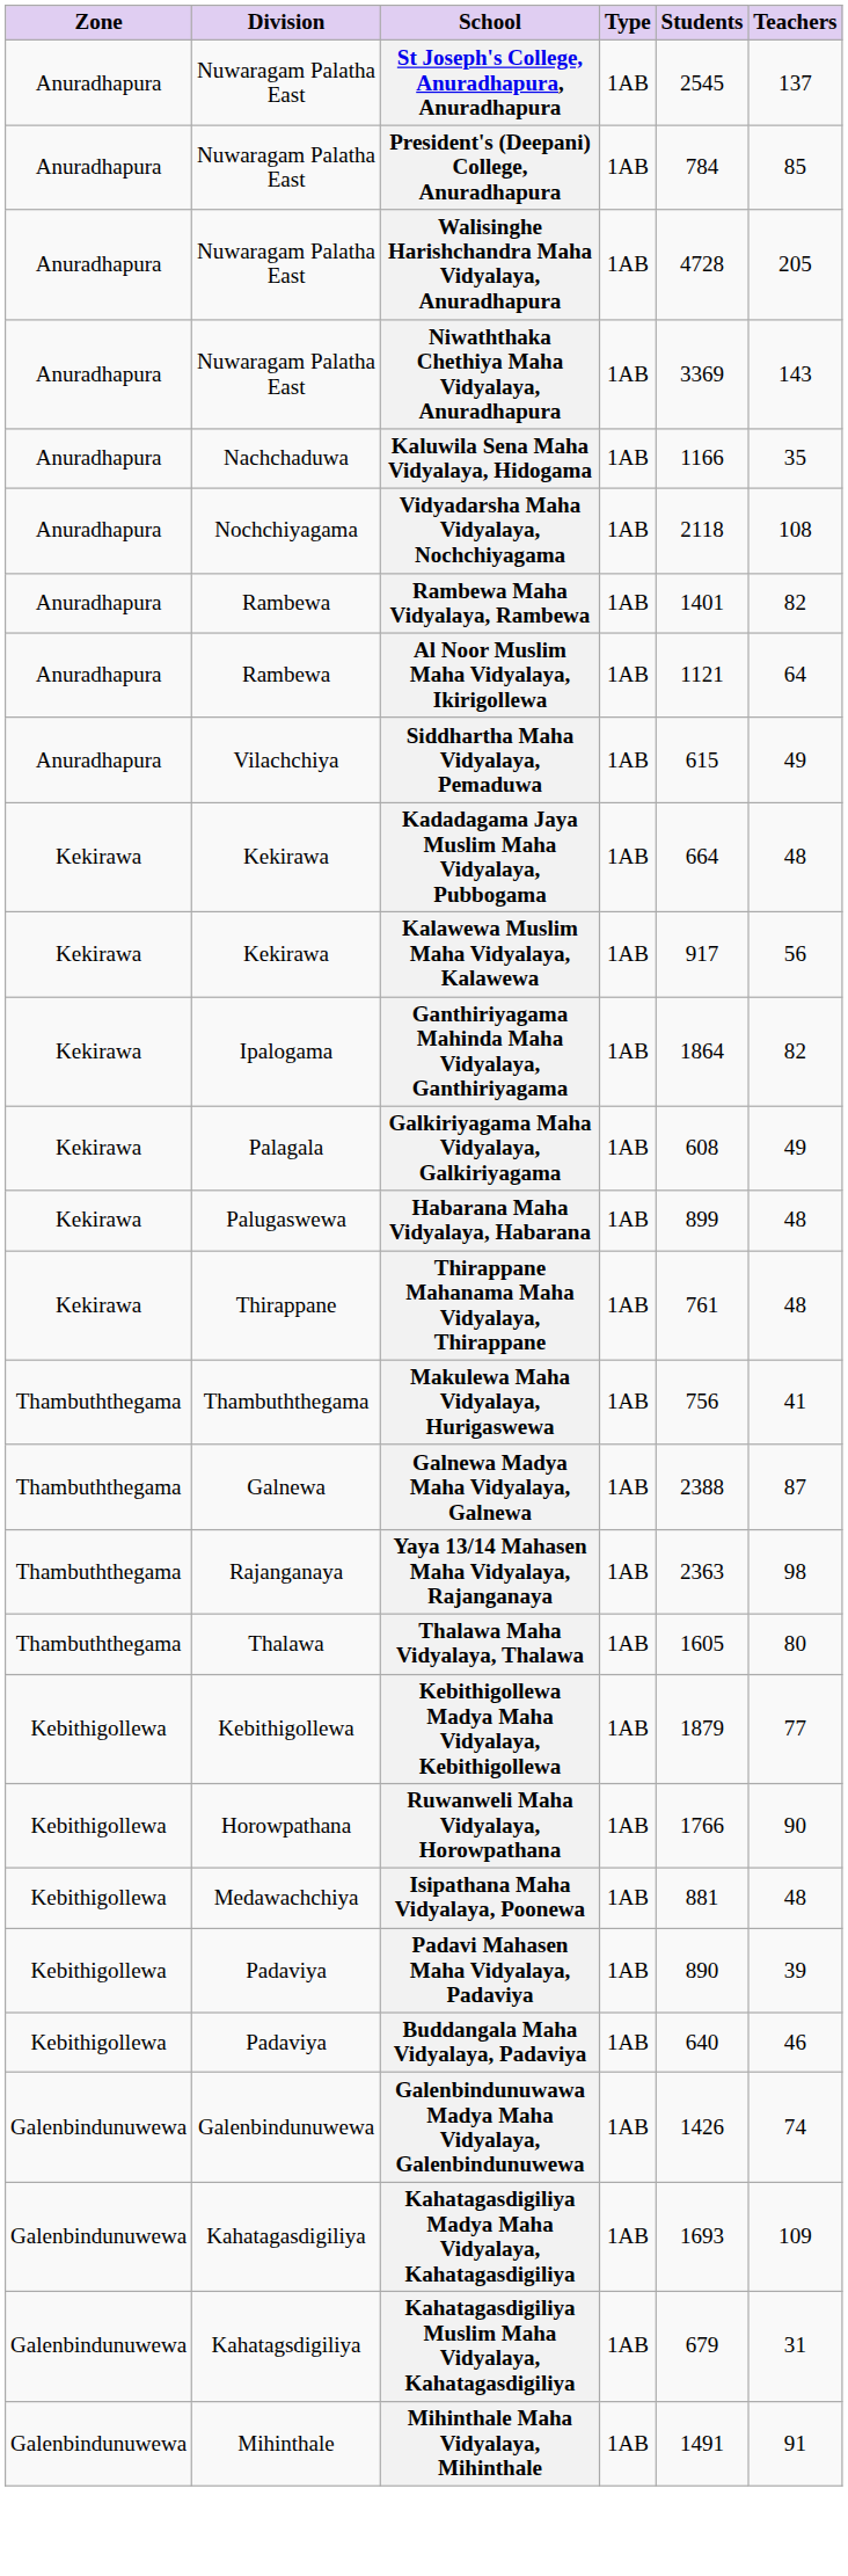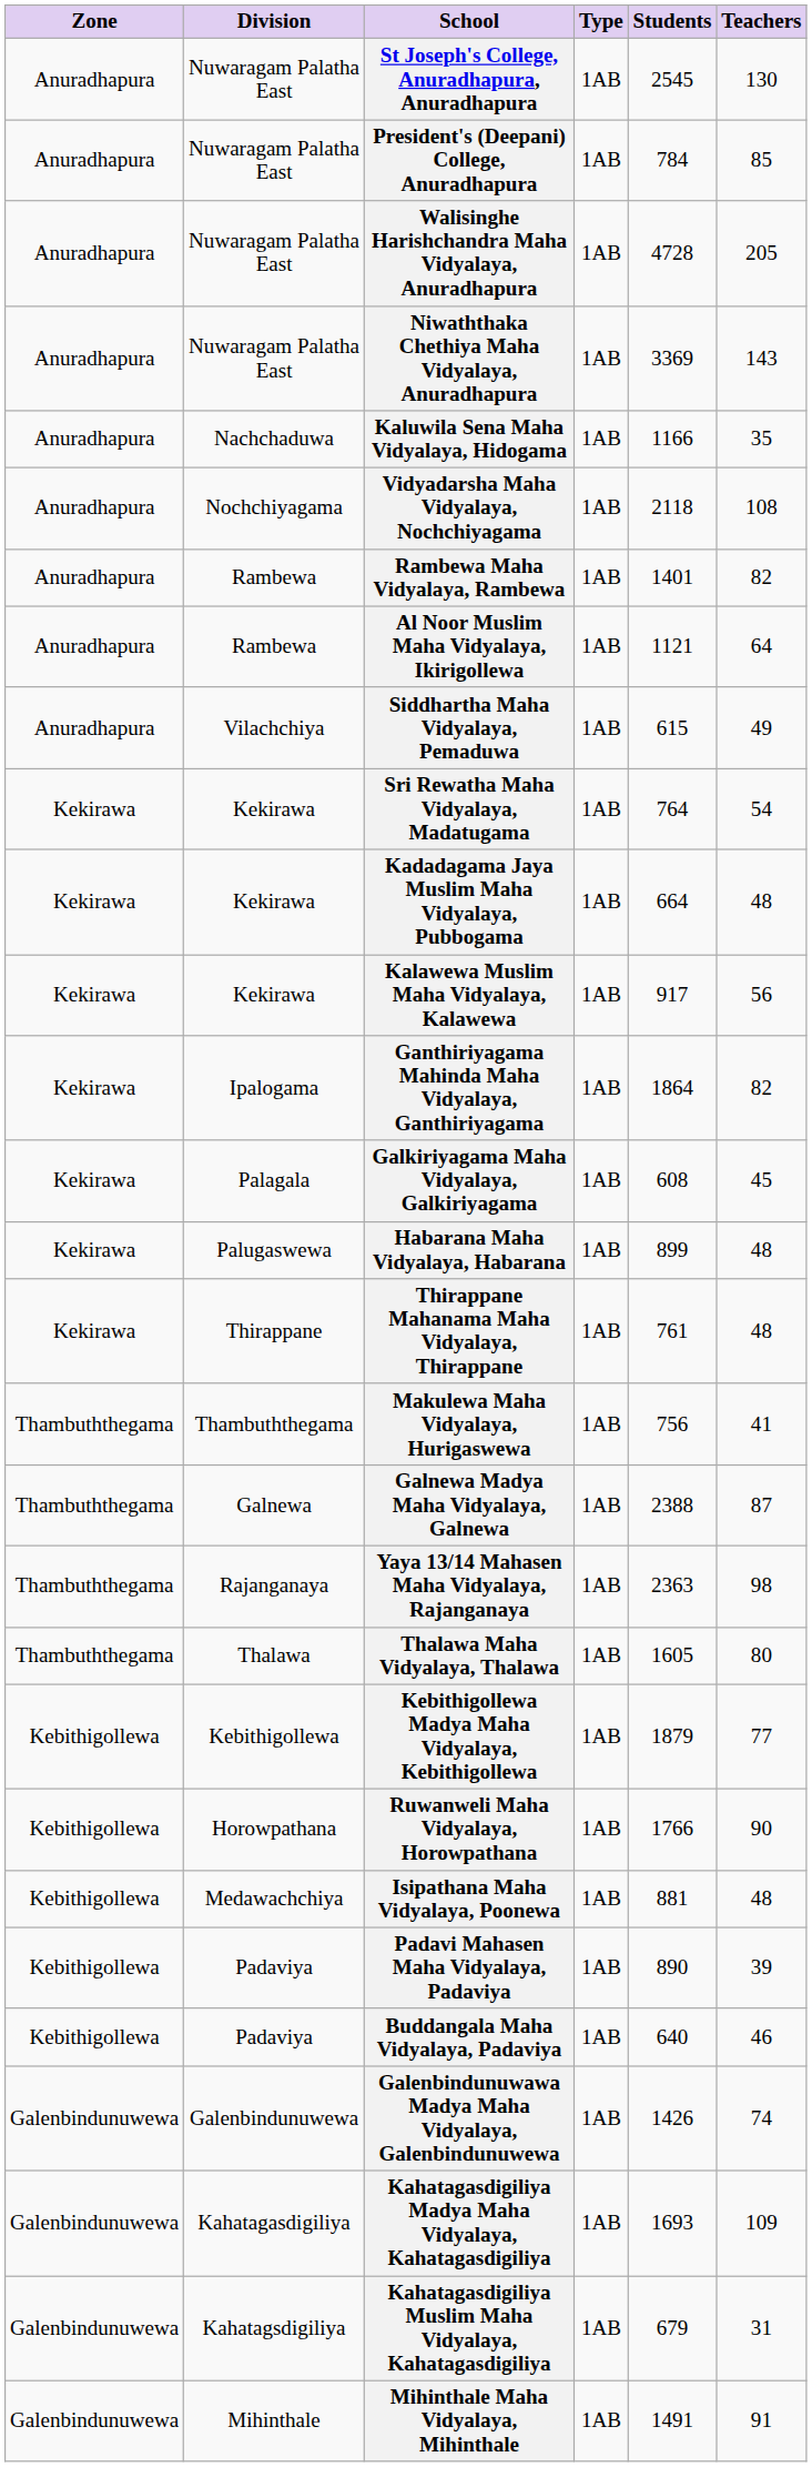 <table class="wikitable sortable" style="text-align:center; font-size:100%">
 <tr valign=bottom>
 <th style="background-color:#E0CEF2;">Zone</th>
 <th style="background-color:#E0CEF2;">Division</th>
 <th style="background-color:#E0CEF2;">School</th>
 <th style="background-color:#E0CEF2;">Type</th>
 <th style="background-color:#E0CEF2;">Students</th>
 <th style="background-color:#E0CEF2;">Teachers</th>
 </tr>
 <tr>
 <td>Anuradhapura</td>
 <td>Nuwaragam Palatha East</td>
 <th><a href='#'>St Joseph's College, Anuradhapura</a>, Anuradhapura</th>
 <td>1AB</td>
 <td>2545</td>
-<td>137</td>
+<td>130</td>
 </tr>
 <tr>
 <td>Anuradhapura</td>
 <td>Nuwaragam Palatha East</td>
 <th>President's (Deepani) College, Anuradhapura</th>
 <td>1AB</td>
 <td>784</td>
 <td>85</td>
 </tr>
 <tr>
 <td>Anuradhapura</td>
 <td>Nuwaragam Palatha East</td>
 <th>Walisinghe Harishchandra Maha Vidyalaya, Anuradhapura</th>
 <td>1AB</td>
 <td>4728</td>
 <td>205</td>
 </tr>
 <tr>
 <td>Anuradhapura</td>
 <td>Nuwaragam Palatha East</td>
 <th>Niwaththaka Chethiya Maha Vidyalaya, Anuradhapura</th>
 <td>1AB</td>
 <td>3369</td>
 <td>143</td>
 </tr>
 <tr>
 <td>Anuradhapura</td>
 <td>Nachchaduwa</td>
 <th>Kaluwila Sena Maha Vidyalaya, Hidogama</th>
 <td>1AB</td>
 <td>1166</td>
 <td>35</td>
 </tr>
 <tr>
 <td>Anuradhapura</td>
 <td>Nochchiyagama</td>
 <th>Vidyadarsha Maha Vidyalaya, Nochchiyagama</th>
 <td>1AB</td>
 <td>2118</td>
 <td>108</td>
 </tr>
 <tr>
 <td>Anuradhapura</td>
 <td>Rambewa</td>
 <th>Rambewa Maha Vidyalaya, Rambewa</th>
 <td>1AB</td>
 <td>1401</td>
 <td>82</td>
 </tr>
 <tr>
 <td>Anuradhapura</td>
 <td>Rambewa</td>
 <th>Al Noor Muslim Maha Vidyalaya, Ikirigollewa</th>
 <td>1AB</td>
 <td>1121</td>
 <td>64</td>
 </tr>
 <tr>
 <td>Anuradhapura</td>
 <td>Vilachchiya</td>
 <th>Siddhartha Maha Vidyalaya, Pemaduwa</th>
 <td>1AB</td>
 <td>615</td>
 <td>49</td>
 </tr>
 <tr>
 <td>Kekirawa</td>
 <td>Kekirawa</td>
+<th>Sri Rewatha Maha Vidyalaya, Madatugama</th>
+<td>1AB</td>
+<td>764</td>
+<td>54</td>
+</tr>
+<tr>
+<td>Kekirawa</td>
+<td>Kekirawa</td>
 <th>Kadadagama Jaya Muslim Maha Vidyalaya, Pubbogama</th>
 <td>1AB</td>
 <td>664</td>
 <td>48</td>
 </tr>
 <tr>
 <td>Kekirawa</td>
 <td>Kekirawa</td>
 <th>Kalawewa Muslim Maha Vidyalaya, Kalawewa</th>
 <td>1AB</td>
 <td>917</td>
 <td>56</td>
 </tr>
 <tr>
 <td>Kekirawa</td>
 <td>Ipalogama</td>
 <th>Ganthiriyagama Mahinda Maha Vidyalaya, Ganthiriyagama</th>
 <td>1AB</td>
 <td>1864</td>
 <td>82</td>
 </tr>
 <tr>
 <td>Kekirawa</td>
 <td>Palagala</td>
 <th>Galkiriyagama Maha Vidyalaya, Galkiriyagama</th>
 <td>1AB</td>
 <td>608</td>
-<td>49</td>
+<td>45</td>
 </tr>
 <tr>
 <td>Kekirawa</td>
 <td>Palugaswewa</td>
 <th>Habarana Maha Vidyalaya, Habarana</th>
 <td>1AB</td>
 <td>899</td>
 <td>48</td>
 </tr>
 <tr>
 <td>Kekirawa</td>
 <td>Thirappane</td>
 <th>Thirappane Mahanama Maha Vidyalaya, Thirappane</th>
 <td>1AB</td>
 <td>761</td>
 <td>48</td>
 </tr>
 <tr>
 <td>Thambuththegama</td>
 <td>Thambuththegama</td>
 <th>Makulewa Maha Vidyalaya, Hurigaswewa</th>
 <td>1AB</td>
 <td>756</td>
 <td>41</td>
 </tr>
 <tr>
 <td>Thambuththegama</td>
 <td>Galnewa</td>
 <th>Galnewa Madya Maha Vidyalaya, Galnewa</th>
 <td>1AB</td>
 <td>2388</td>
 <td>87</td>
 </tr>
 <tr>
 <td>Thambuththegama</td>
 <td>Rajanganaya</td>
 <th>Yaya 13/14 Mahasen Maha Vidyalaya, Rajanganaya</th>
 <td>1AB</td>
 <td>2363</td>
 <td>98</td>
 </tr>
 <tr>
 <td>Thambuththegama</td>
 <td>Thalawa</td>
 <th>Thalawa Maha Vidyalaya, Thalawa</th>
 <td>1AB</td>
 <td>1605</td>
 <td>80</td>
 </tr>
 <tr>
 <td>Kebithigollewa</td>
 <td>Kebithigollewa</td>
 <th>Kebithigollewa Madya Maha Vidyalaya, Kebithigollewa</th>
 <td>1AB</td>
 <td>1879</td>
 <td>77</td>
 </tr>
 <tr>
 <td>Kebithigollewa</td>
 <td>Horowpathana</td>
 <th>Ruwanweli Maha Vidyalaya, Horowpathana</th>
 <td>1AB</td>
 <td>1766</td>
 <td>90</td>
 </tr>
 <tr>
 <td>Kebithigollewa</td>
 <td>Medawachchiya</td>
 <th>Isipathana Maha Vidyalaya, Poonewa</th>
 <td>1AB</td>
 <td>881</td>
 <td>48</td>
 </tr>
 <tr>
 <td>Kebithigollewa</td>
 <td>Padaviya</td>
 <th>Padavi Mahasen Maha Vidyalaya, Padaviya</th>
 <td>1AB</td>
 <td>890</td>
 <td>39</td>
 </tr>
 <tr>
 <td>Kebithigollewa</td>
 <td>Padaviya</td>
 <th>Buddangala Maha Vidyalaya, Padaviya</th>
 <td>1AB</td>
 <td>640</td>
 <td>46</td>
 </tr>
 <tr>
 <td>Galenbindunuwewa</td>
 <td>Galenbindunuwewa</td>
 <th>Galenbindunuwawa Madya Maha Vidyalaya, Galenbindunuwewa</th>
 <td>1AB</td>
 <td>1426</td>
 <td>74</td>
 </tr>
 <tr>
 <td>Galenbindunuwewa</td>
 <td>Kahatagasdigiliya</td>
 <th>Kahatagasdigiliya Madya Maha Vidyalaya, Kahatagasdigiliya</th>
 <td>1AB</td>
 <td>1693</td>
 <td>109</td>
 </tr>
 <tr>
 <td>Galenbindunuwewa</td>
 <td>Kahatagsdigiliya</td>
 <th>Kahatagasdigiliya Muslim Maha Vidyalaya, Kahatagasdigiliya</th>
 <td>1AB</td>
 <td>679</td>
 <td>31</td>
 </tr>
 <tr>
 <td>Galenbindunuwewa</td>
 <td>Mihinthale</td>
 <th>Mihinthale Maha Vidyalaya, Mihinthale</th>
 <td>1AB</td>
 <td>1491</td>
 <td>91</td>
 </tr>
 </table>
